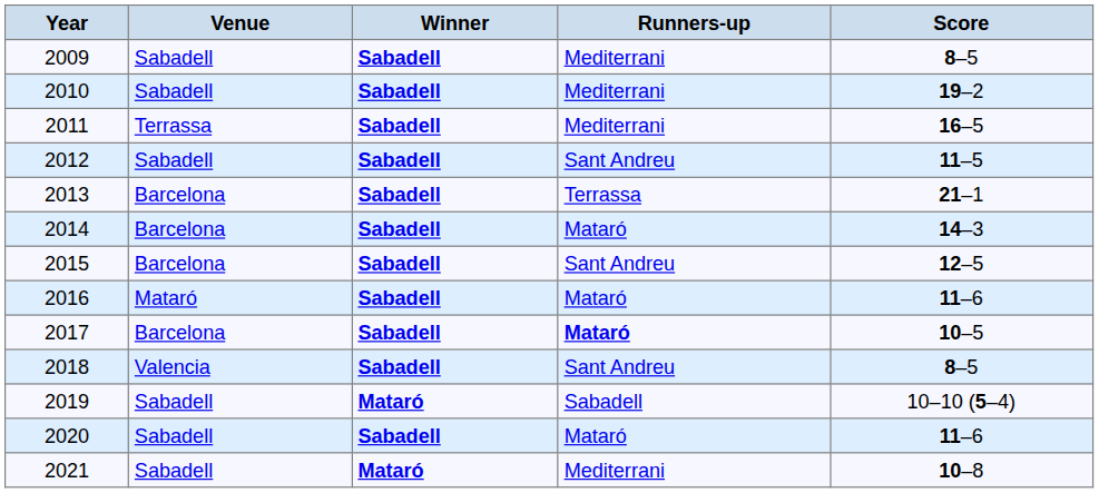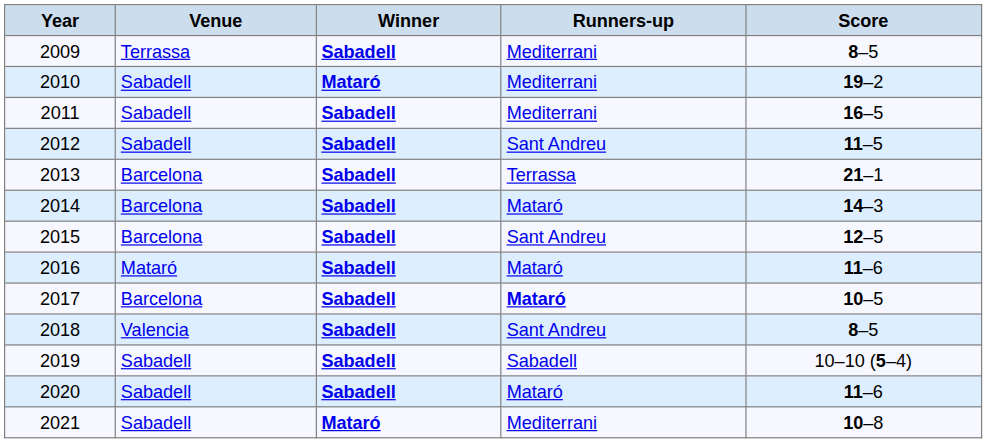 <table bgcolor="#f7f8ff" cellpadding="4" width="65%" cellspacing="0" border="1" style="font-size: 95%; border: gray solid 1px; border-collapse: collapse;">
 <tr bgcolor="#CCDDEE" align="center">
 <td><strong>Year</strong></td>
 <td><strong>Venue</strong></td>
 <td><strong>Winner</strong></td>
 <td><strong>Runners-up</strong></td>
 <td><strong>Score</strong></td>
 </tr>
 <tr>
 <td align=center>2009</td>
-<td><a href='#'>Sabadell</a></td>
+<td><a href='#'>Terrassa</a></td>
 <td> <strong><a href='#'>Sabadell</a></strong></td>
 <td> <a href='#'>Mediterrani</a></td>
 <td align=center><strong>8</strong>–5</td>
 </tr>
 <tr bgcolor="#DDEEFF">
 <td align=center>2010</td>
 <td><a href='#'>Sabadell</a></td>
-<td> <strong><a href='#'>Sabadell</a></strong></td>
+<td> <strong><a href='#'>Mataró</a></strong></td>
 <td> <a href='#'>Mediterrani</a></td>
 <td align=center><strong>19</strong>–2</td>
 </tr>
 <tr>
 <td align=center>2011</td>
-<td><a href='#'>Terrassa</a></td>
+<td><a href='#'>Sabadell</a></td>
 <td> <strong><a href='#'>Sabadell</a></strong></td>
 <td> <a href='#'>Mediterrani</a></td>
 <td align=center><strong>16</strong>–5</td>
 </tr>
 <tr bgcolor="#DDEEFF">
 <td align=center>2012</td>
 <td><a href='#'>Sabadell</a></td>
 <td> <strong><a href='#'>Sabadell</a></strong></td>
 <td> <a href='#'>Sant Andreu</a></td>
 <td align=center><strong>11</strong>–5</td>
 </tr>
 <tr>
 <td align=center>2013</td>
 <td><a href='#'>Barcelona</a></td>
 <td> <strong><a href='#'>Sabadell</a></strong></td>
 <td> <a href='#'>Terrassa</a></td>
 <td align=center><strong>21</strong>–1</td>
 </tr>
 <tr bgcolor="#DDEEFF">
 <td align=center>2014</td>
 <td><a href='#'>Barcelona</a></td>
 <td> <strong><a href='#'>Sabadell</a></strong></td>
 <td> <a href='#'>Mataró</a></td>
 <td align=center><strong>14</strong>–3</td>
 </tr>
 <tr>
 <td align=center>2015</td>
 <td><a href='#'>Barcelona</a></td>
 <td> <strong><a href='#'>Sabadell</a></strong></td>
 <td> <a href='#'>Sant Andreu</a></td>
 <td align=center><strong>12</strong>–5</td>
 </tr>
 <tr bgcolor="#DDEEFF">
 <td align=center>2016</td>
 <td><a href='#'>Mataró</a></td>
 <td> <strong><a href='#'>Sabadell</a></strong></td>
 <td> <a href='#'>Mataró</a></td>
 <td align=center><strong>11</strong>–6</td>
 </tr>
 <tr>
 <td align=center>2017</td>
 <td><a href='#'>Barcelona</a></td>
 <td> <strong><a href='#'>Sabadell</a></strong></td>
 <td><strong> <a href='#'>Mataró</a></strong></td>
 <td align=center><strong>10</strong>–5</td>
 </tr>
 <tr bgcolor="#DDEEFF">
 <td align=center>2018</td>
 <td><a href='#'>Valencia</a></td>
 <td> <strong><a href='#'>Sabadell</a></strong></td>
 <td> <a href='#'>Sant Andreu</a></td>
 <td align=center><strong>8</strong>–5</td>
 </tr>
 <tr>
 <td align=center>2019</td>
 <td><a href='#'>Sabadell</a></td>
-<td> <strong><a href='#'>Mataró</a></strong></td>
+<td> <strong><a href='#'>Sabadell</a></strong></td>
 <td> <a href='#'>Sabadell</a></td>
 <td align=center>10–10 (<strong>5</strong>–4)</td>
 </tr>
 <tr bgcolor="#DDEEFF">
 <td align=center>2020</td>
 <td><a href='#'>Sabadell</a></td>
 <td> <strong><a href='#'>Sabadell</a></strong></td>
 <td> <a href='#'>Mataró</a></td>
 <td align=center><strong>11</strong>–6</td>
 </tr>
 <tr>
 <td align=center>2021</td>
 <td><a href='#'>Sabadell</a></td>
 <td> <strong><a href='#'>Mataró</a></strong></td>
 <td> <a href='#'>Mediterrani</a></td>
 <td align=center><strong>10</strong>–8</td>
 </tr>
 </table>
